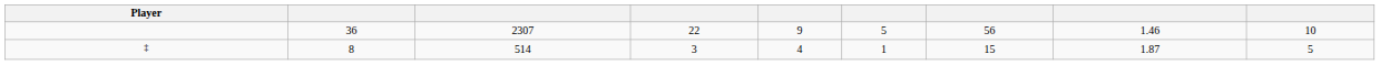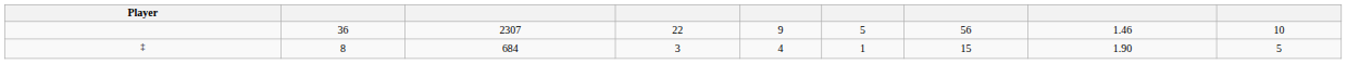 <table class="wikitable sortable" style="width:100%;">
 <tr style="text-align:center; background:#ddd;">
 <th>Player</th>
 <th></th>
 <th></th>
 <th></th>
 <th></th>
 <th></th>
 <th></th>
 <th></th>
 <th></th>
 </tr>
 <tr align=center>
 <td></td>
 <td>36</td>
 <td>2307</td>
 <td>22</td>
 <td>9</td>
 <td>5</td>
 <td>56</td>
 <td>1.46</td>
 <td>10</td>
 </tr>
 <tr align=center>
 <td><sup>‡</sup></td>
 <td>8</td>
-<td>514</td>
+<td>684</td>
 <td>3</td>
 <td>4</td>
 <td>1</td>
 <td>15</td>
-<td>1.87</td>
+<td>1.90</td>
 <td>5</td>
 </tr>
 </table>
